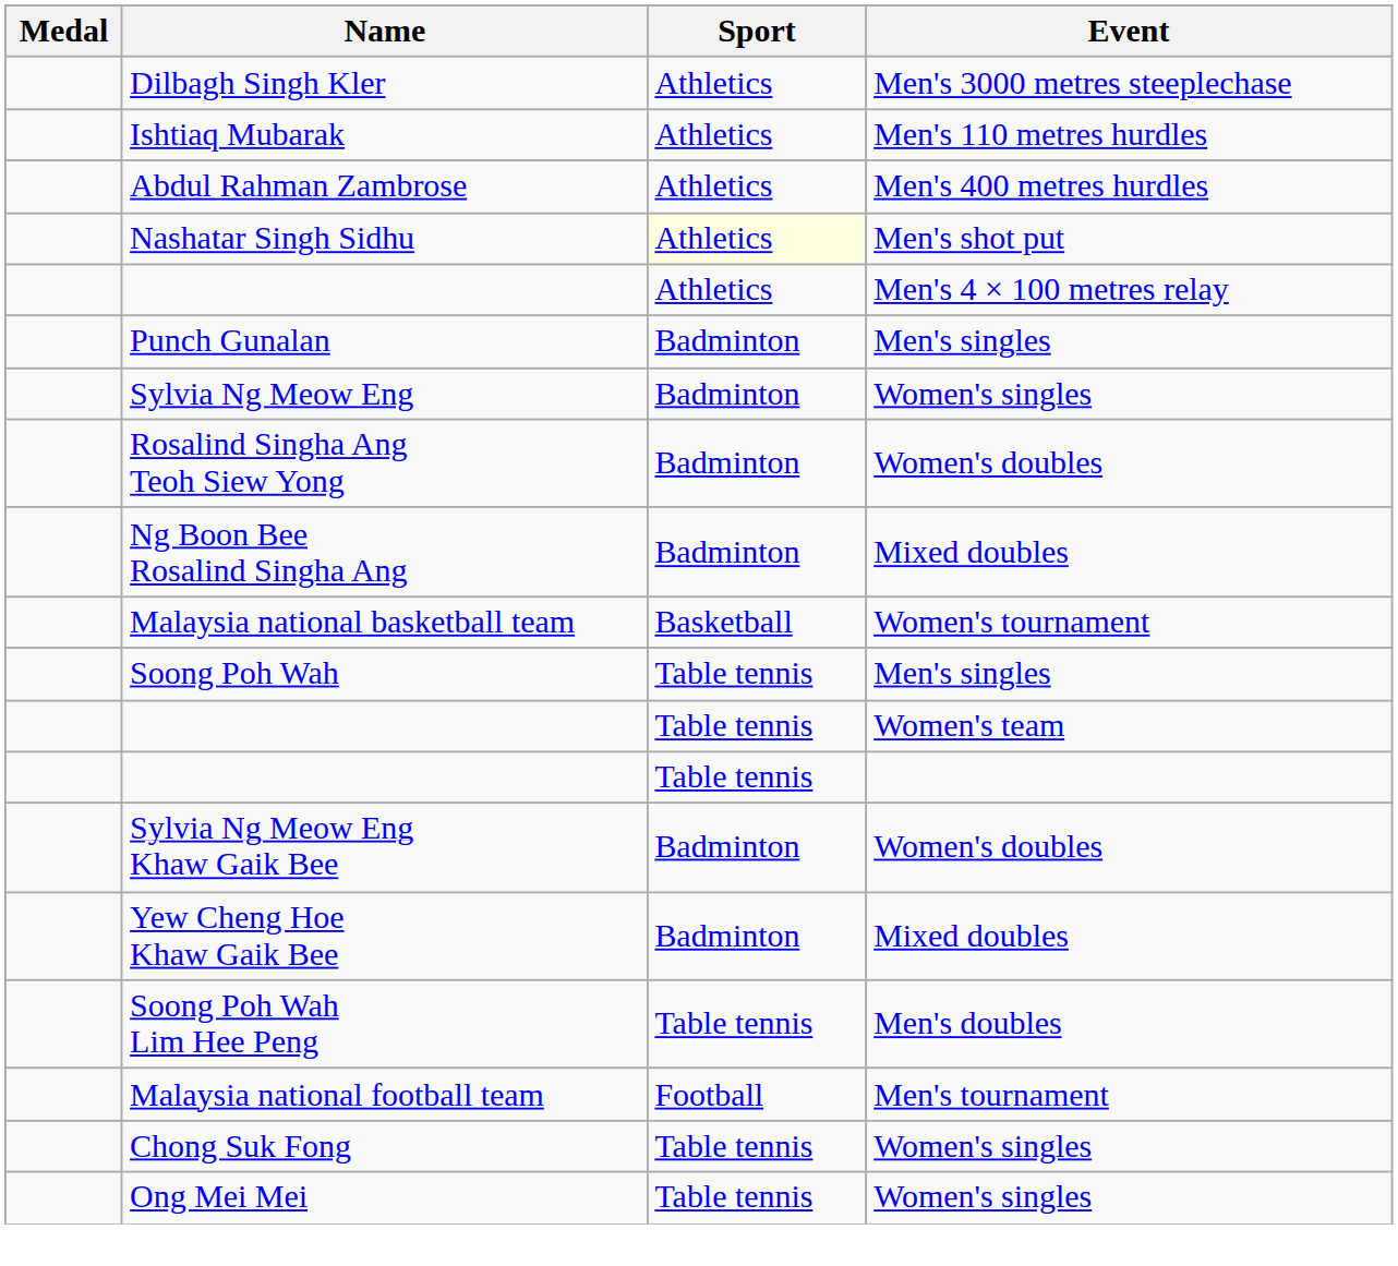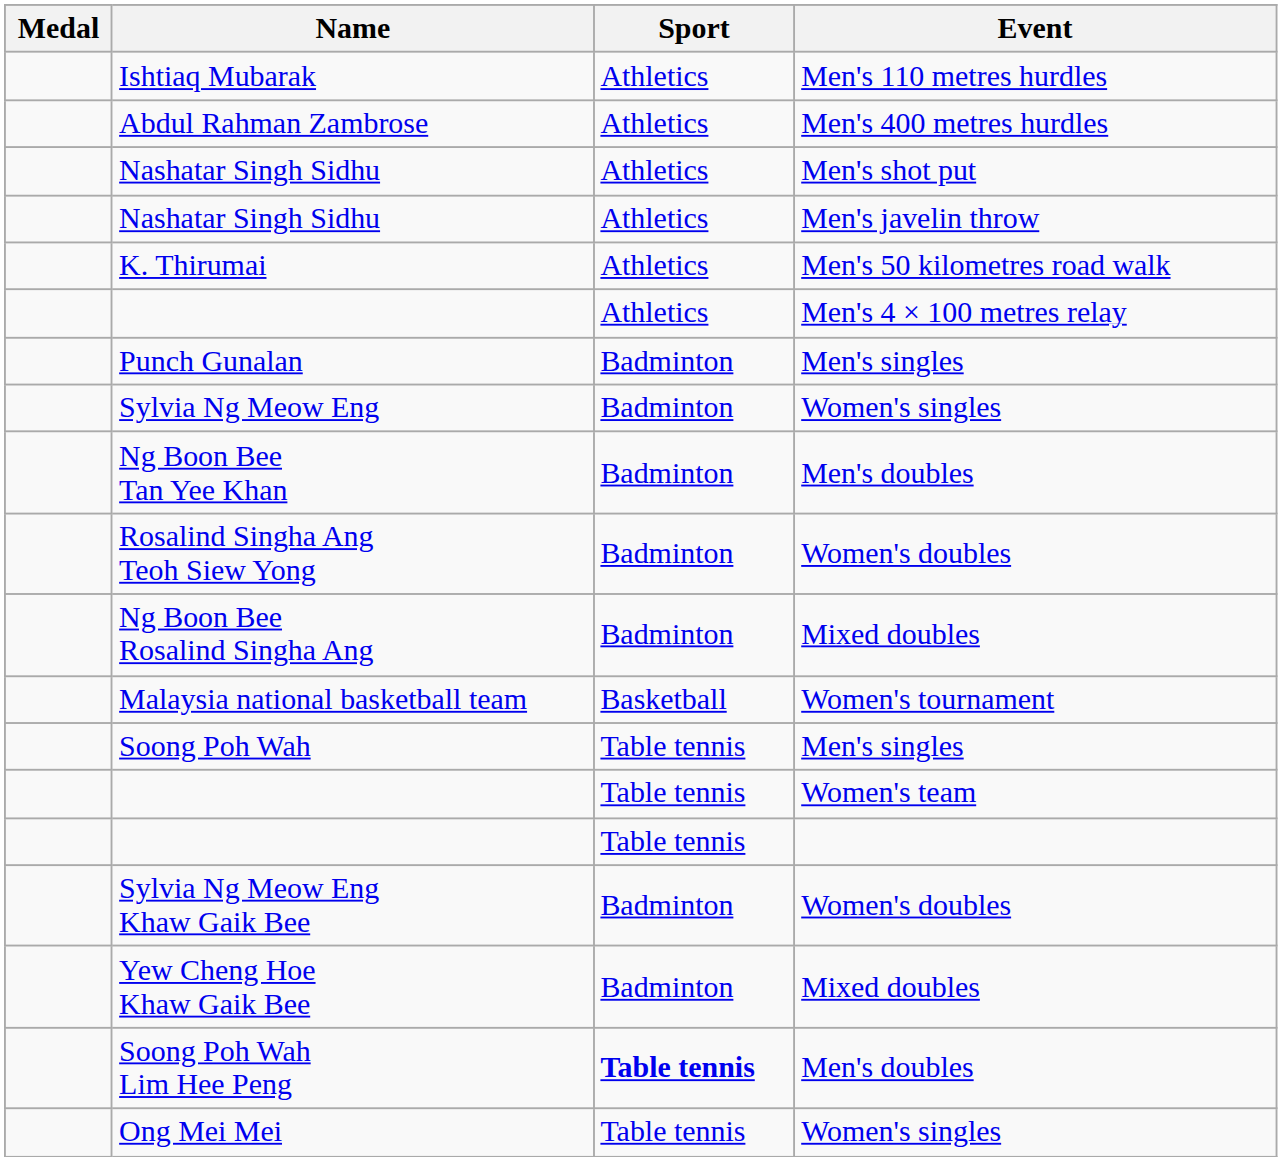 <table class="wikitable sortable" style="font-size:100%">
 <tr>
 <th width="50">Medal</th>
 <th width="250">Name</th>
 <th width="100">Sport</th>
 <th width="250">Event</th>
-</tr>
-<tr>
-<td></td>
-<td><a href='#'>Dilbagh Singh Kler</a></td>
-<td><a href='#'>Athletics</a></td>
-<td><a href='#'>Men's 3000 metres steeplechase</a></td>
 </tr>
 <tr>
 <td></td>
 <td><a href='#'>Ishtiaq Mubarak</a></td>
 <td><a href='#'>Athletics</a></td>
 <td><a href='#'>Men's 110 metres hurdles</a></td>
 </tr>
 <tr>
 <td></td>
 <td><a href='#'>Abdul Rahman Zambrose</a></td>
 <td><a href='#'>Athletics</a></td>
 <td><a href='#'>Men's 400 metres hurdles</a></td>
 </tr>
 <tr>
 <td></td>
 <td><a href='#'>Nashatar Singh Sidhu</a></td>
-<td style="background: lightyellow;"><a href='#'>Athletics</a></td>
+<td><a href='#'>Athletics</a></td>
 <td><a href='#'>Men's shot put</a></td>
+</tr>
+<tr>
+<td></td>
+<td><a href='#'>Nashatar Singh Sidhu</a></td>
+<td><a href='#'>Athletics</a></td>
+<td><a href='#'>Men's javelin throw</a></td>
+</tr>
+<tr>
+<td></td>
+<td><a href='#'>K. Thirumai</a></td>
+<td><a href='#'>Athletics</a></td>
+<td><a href='#'>Men's 50 kilometres road walk</a></td>
 </tr>
 <tr>
 <td></td>
 <td></td>
 <td><a href='#'>Athletics</a></td>
 <td><a href='#'>Men's 4 × 100 metres relay</a></td>
 </tr>
 <tr>
 <td></td>
 <td><a href='#'>Punch Gunalan</a></td>
 <td><a href='#'>Badminton</a></td>
 <td><a href='#'>Men's singles</a></td>
 </tr>
 <tr>
 <td></td>
 <td><a href='#'>Sylvia Ng Meow Eng</a></td>
 <td><a href='#'>Badminton</a></td>
 <td><a href='#'>Women's singles</a></td>
+</tr>
+<tr>
+<td></td>
+<td><a href='#'>Ng Boon Bee</a><br><a href='#'>Tan Yee Khan</a></td>
+<td><a href='#'>Badminton</a></td>
+<td><a href='#'>Men's doubles</a></td>
 </tr>
 <tr>
 <td></td>
 <td><a href='#'>Rosalind Singha Ang</a><br><a href='#'>Teoh Siew Yong</a></td>
 <td><a href='#'>Badminton</a></td>
 <td><a href='#'>Women's doubles</a></td>
 </tr>
 <tr>
 <td></td>
 <td><a href='#'>Ng Boon Bee</a><br><a href='#'>Rosalind Singha Ang</a></td>
 <td><a href='#'>Badminton</a></td>
 <td><a href='#'>Mixed doubles</a></td>
 </tr>
 <tr>
 <td></td>
 <td><a href='#'>Malaysia national basketball team</a></td>
 <td><a href='#'>Basketball</a></td>
 <td><a href='#'>Women's tournament</a></td>
 </tr>
 <tr>
 <td></td>
 <td><a href='#'>Soong Poh Wah</a></td>
 <td><a href='#'>Table tennis</a></td>
 <td><a href='#'>Men's singles</a></td>
 </tr>
 <tr>
 <td></td>
 <td></td>
 <td><a href='#'>Table tennis</a></td>
 <td><a href='#'>Women's team</a></td>
 </tr>
 <tr>
 <td></td>
 <td></td>
 <td><a href='#'>Table tennis</a></td>
 <td></td>
 </tr>
 <tr>
 <td></td>
 <td><a href='#'>Sylvia Ng Meow Eng</a><br><a href='#'>Khaw Gaik Bee</a></td>
 <td><a href='#'>Badminton</a></td>
 <td><a href='#'>Women's doubles</a></td>
 </tr>
 <tr>
 <td></td>
 <td><a href='#'>Yew Cheng Hoe</a><br><a href='#'>Khaw Gaik Bee</a></td>
 <td><a href='#'>Badminton</a></td>
 <td><a href='#'>Mixed doubles</a></td>
 </tr>
 <tr>
 <td></td>
 <td><a href='#'>Soong Poh Wah</a><br><a href='#'>Lim Hee Peng</a></td>
-<td><a href='#'>Table tennis</a></td>
+<td><strong><a href='#'>Table tennis</a></strong></td>
 <td><a href='#'>Men's doubles</a></td>
-</tr>
-<tr>
-<td></td>
-<td><a href='#'>Malaysia national football team</a><br></td>
-<td><a href='#'>Football</a></td>
-<td><a href='#'>Men's tournament</a></td>
-</tr>
-<tr>
-<td></td>
-<td><a href='#'>Chong Suk Fong</a></td>
-<td><a href='#'>Table tennis</a></td>
-<td><a href='#'>Women's singles</a></td>
 </tr>
 <tr>
 <td></td>
 <td><a href='#'>Ong Mei Mei</a></td>
 <td><a href='#'>Table tennis</a></td>
 <td><a href='#'>Women's singles</a></td>
 </tr>
 </table>
